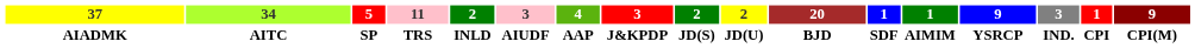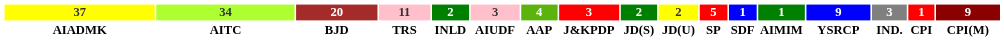 <table style="width:100%; text-align:center;">
 <tr style="color:white;">
 <td style="background:yellow;color: #333; width:6.81%;"><strong>37</strong></td>
 <td style="background:greenyellow;color:#333; width:6.26%;"><strong>34</strong></td>
-<td style="background:red; width:0.92%;"><strong>5</strong></td>
+<td style="background:brown; width:3.68%;"><strong>20</strong></td>
 <td style="background:pink; color:#333; width:2.02%;"><strong>11</strong></td>
 <td style="background:green; width:0.36%;"><strong>2</strong></td>
 <td style="background:pink; color:#333; width:0.56%;"><strong>3</strong></td>
 <td style="background:#5bb30e; width:0.73%;"><strong>4</strong></td>
 <td style="background:red; width:0.56%;"><strong>3</strong></td>
 <td style="background:green; width:0.36%;"><strong>2</strong></td>
 <td style="background:yellow; color:#333; width:0.36%;"><strong>2</strong></td>
-<td style="background:brown; width:3.68%;"><strong>20</strong></td>
+<td style="background:red; width:0.92%;"><strong>5</strong></td>
 <td style="background:blue; width:0.18%;"><strong>1</strong></td>
 <td style="background:green; width:0.18%;"><strong>1</strong></td>
 <td style="background:blue; width:1.66%;"><strong>9</strong></td>
 <td style="background:grey; width:0.56%;"><strong>3</strong></td>
 <td style="background:red; width:0.18%;"><strong>1</strong></td>
 <td style="background:darkred; width:1.66%;"><strong>9</strong></td>
 </tr>
 <tr>
 <td><span><strong>AIADMK</strong></span></td>
 <td><span><strong>AITC</strong></span></td>
-<td><span><strong>SP</strong></span></td>
+<td><span><strong>BJD</strong></span></td>
 <td><span><strong>TRS</strong></span></td>
 <td><span><strong>INLD</strong></span></td>
 <td><span><strong>AIUDF</strong></span></td>
 <td><span><strong>AAP</strong></span></td>
 <td><span><strong>J&KPDP</strong></span></td>
 <td><span><strong>JD(S)</strong></span></td>
 <td><span><strong>JD(U)</strong></span></td>
-<td><span><strong>BJD</strong></span></td>
+<td><span><strong>SP</strong></span></td>
 <td><span><strong>SDF</strong></span></td>
 <td><span><strong>AIMIM</strong></span></td>
 <td><span><strong>YSRCP</strong></span></td>
 <td><span><strong>IND.</strong></span></td>
 <td><span><strong>CPI</strong></span></td>
 <td><span><strong>CPI(M)</strong></span></td>
 </tr>
 </table>
